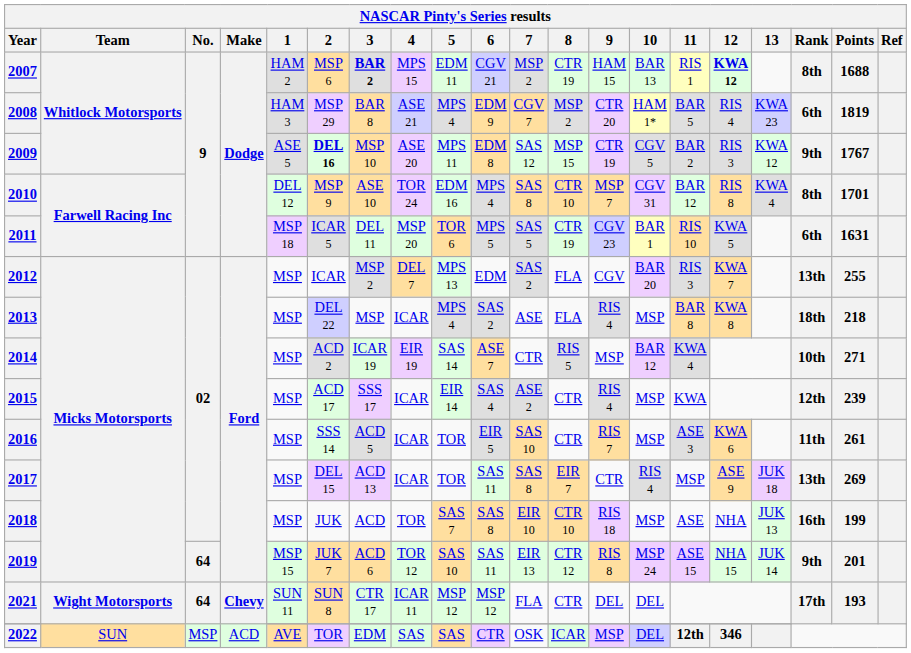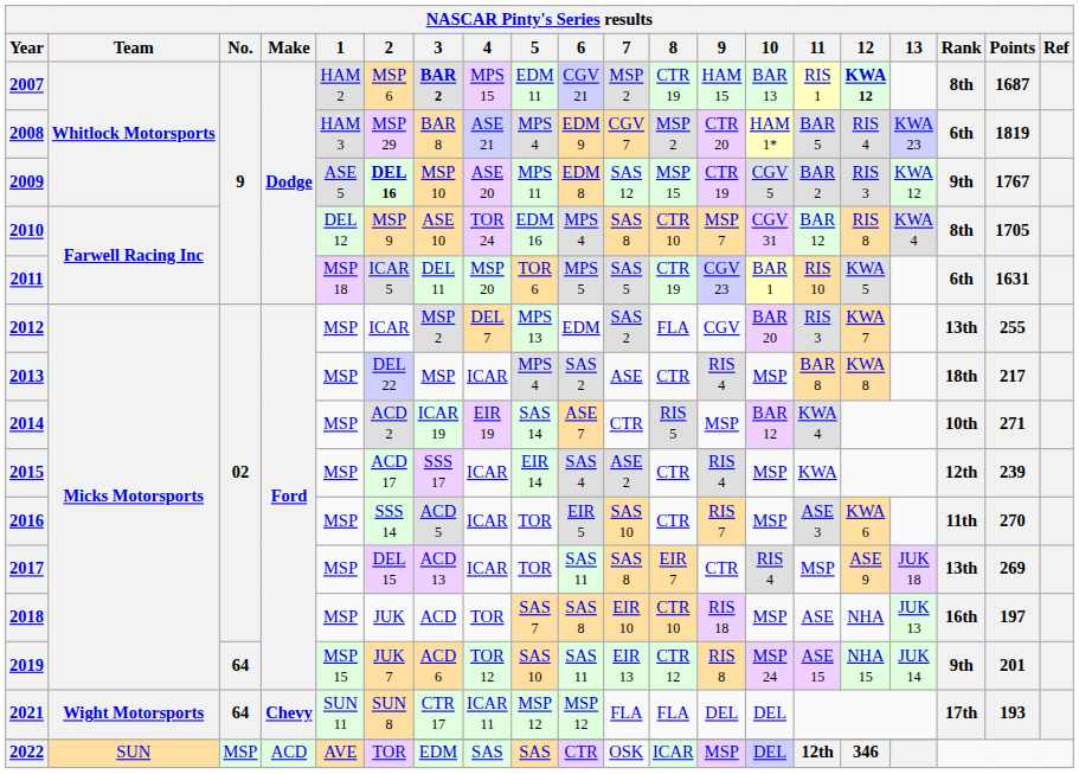 <table class="wikitable" style="text-align:center; font-size:80%">
 <tr>
 <th colspan=45><a href='#'>NASCAR Pinty's Series</a> results</th>
 </tr>
 <tr>
 <th>Year</th>
 <th>Team</th>
 <th>No.</th>
 <th>Make</th>
 <th>1</th>
 <th>2</th>
 <th>3</th>
 <th>4</th>
 <th>5</th>
 <th>6</th>
 <th>7</th>
 <th>8</th>
 <th>9</th>
 <th>10</th>
 <th>11</th>
 <th>12</th>
 <th>13</th>
 <th>Rank</th>
 <th>Points</th>
 <th>Ref</th>
 </tr>
 <tr>
 <th><a href='#'>2007</a></th>
 <th rowspan=3><a href='#'>Whitlock Motorsports</a></th>
 <th rowspan=5>9</th>
 <th rowspan=5><a href='#'>Dodge</a></th>
 <td style="background:#DFDFDF;"><a href='#'>HAM</a><br><small>2</small></td>
 <td style="background:#FFDF9F;"><a href='#'>MSP</a><br><small>6</small></td>
 <td style="background:#DFDFDF;"><strong><a href='#'>BAR</a><br><small>2</small></strong></td>
 <td style="background:#EFCFFF;"><a href='#'>MPS</a><br><small>15</small></td>
 <td style="background:#DFFFDF;"><a href='#'>EDM</a><br><small>11</small></td>
 <td style="background:#CFCFFF;"><a href='#'>CGV</a><br><small>21</small></td>
 <td style="background:#DFDFDF;"><a href='#'>MSP</a><br><small>2</small></td>
 <td style="background:#DFFFDF;"><a href='#'>CTR</a><br><small>19</small></td>
 <td style="background:#DFFFDF;"><a href='#'>HAM</a><br><small>15</small></td>
 <td style="background:#DFFFDF;"><a href='#'>BAR</a><br><small>13</small></td>
 <td style="background:#FFFFBF;"><a href='#'>RIS</a><br><small>1</small></td>
 <td style="background:#DFFFDF;"><strong><a href='#'>KWA</a><br><small>12</small></strong></td>
 <td></td>
 <th>8th</th>
-<th>1688</th>
+<th>1687</th>
 <th></th>
 </tr>
 <tr>
 <th><a href='#'>2008</a></th>
 <td style="background:#DFDFDF;"><a href='#'>HAM</a><br><small>3</small></td>
 <td style="background:#EFCFFF;"><a href='#'>MSP</a><br><small>29</small></td>
 <td style="background:#FFDF9F;"><a href='#'>BAR</a><br><small>8</small></td>
 <td style="background:#CFCFFF;"><a href='#'>ASE</a><br><small>21</small></td>
 <td style="background:#DFDFDF;"><a href='#'>MPS</a><br><small>4</small></td>
 <td style="background:#FFDF9F;"><a href='#'>EDM</a><br><small>9</small></td>
 <td style="background:#FFDF9F;"><a href='#'>CGV</a><br><small>7</small></td>
 <td style="background:#DFDFDF;"><a href='#'>MSP</a><br><small>2</small></td>
 <td style="background:#EFCFFF;"><a href='#'>CTR</a><br><small>20</small></td>
 <td style="background:#FFFFBF;"><a href='#'>HAM</a><br><small>1*</small></td>
 <td style="background:#DFDFDF;"><a href='#'>BAR</a><br><small>5</small></td>
 <td style="background:#DFDFDF;"><a href='#'>RIS</a><br><small>4</small></td>
 <td style="background:#CFCFFF;"><a href='#'>KWA</a><br><small>23</small></td>
 <th>6th</th>
 <th>1819</th>
 <th></th>
 </tr>
 <tr>
 <th><a href='#'>2009</a></th>
 <td style="background:#DFDFDF;"><a href='#'>ASE</a><br><small>5</small></td>
 <td style="background:#DFFFDF;"><strong><a href='#'>DEL</a><br><small>16</small></strong></td>
 <td style="background:#FFDF9F;"><a href='#'>MSP</a><br><small>10</small></td>
 <td style="background:#EFCFFF;"><a href='#'>ASE</a><br><small>20</small></td>
 <td style="background:#DFFFDF;"><a href='#'>MPS</a><br><small>11</small></td>
 <td style="background:#FFDF9F;"><a href='#'>EDM</a><br><small>8</small></td>
 <td style="background:#DFFFDF;"><a href='#'>SAS</a><br><small>12</small></td>
 <td style="background:#DFFFDF;"><a href='#'>MSP</a><br><small>15</small></td>
 <td style="background:#EFCFFF;"><a href='#'>CTR</a><br><small>19</small></td>
 <td style="background:#DFDFDF;"><a href='#'>CGV</a><br><small>5</small></td>
 <td style="background:#DFDFDF;"><a href='#'>BAR</a><br><small>2</small></td>
 <td style="background:#DFDFDF;"><a href='#'>RIS</a><br><small>3</small></td>
 <td style="background:#DFFFDF;"><a href='#'>KWA</a><br><small>12</small></td>
 <th>9th</th>
 <th>1767</th>
 <th></th>
 </tr>
 <tr>
 <th><a href='#'>2010</a></th>
 <th rowspan=2><a href='#'>Farwell Racing Inc</a></th>
 <td style="background:#DFFFDF;"><a href='#'>DEL</a><br><small>12</small></td>
 <td style="background:#FFDF9F;"><a href='#'>MSP</a><br><small>9</small></td>
 <td style="background:#FFDF9F;"><a href='#'>ASE</a><br><small>10</small></td>
 <td style="background:#EFCFFF;"><a href='#'>TOR</a><br><small>24</small></td>
 <td style="background:#DFFFDF;"><a href='#'>EDM</a><br><small>16</small></td>
 <td style="background:#DFDFDF;"><a href='#'>MPS</a><br><small>4</small></td>
 <td style="background:#FFDF9F;"><a href='#'>SAS</a><br><small>8</small></td>
 <td style="background:#FFDF9F;"><a href='#'>CTR</a><br><small>10</small></td>
 <td style="background:#FFDF9F;"><a href='#'>MSP</a><br><small>7</small></td>
 <td style="background:#EFCFFF;"><a href='#'>CGV</a><br><small>31</small></td>
 <td style="background:#DFFFDF;"><a href='#'>BAR</a><br><small>12</small></td>
 <td style="background:#FFDF9F;"><a href='#'>RIS</a><br><small>8</small></td>
 <td style="background:#DFDFDF;"><a href='#'>KWA</a><br><small>4</small></td>
 <th>8th</th>
-<th>1701</th>
+<th>1705</th>
 <th></th>
 </tr>
 <tr>
 <th><a href='#'>2011</a></th>
 <td style="background:#EFCFFF;"><a href='#'>MSP</a><br><small>18</small></td>
 <td style="background:#DFDFDF;"><a href='#'>ICAR</a><br><small>5</small></td>
 <td style="background:#DFFFDF;"><a href='#'>DEL</a><br><small>11</small></td>
 <td style="background:#DFFFDF;"><a href='#'>MSP</a><br><small>20</small></td>
 <td style="background:#FFDF9F;"><a href='#'>TOR</a><br><small>6</small></td>
 <td style="background:#DFDFDF;"><a href='#'>MPS</a><br><small>5</small></td>
 <td style="background:#DFDFDF;"><a href='#'>SAS</a><br><small>5</small></td>
 <td style="background:#DFFFDF;"><a href='#'>CTR</a><br><small>19</small></td>
 <td style="background:#CFCFFF;"><a href='#'>CGV</a><br><small>23</small></td>
 <td style="background:#FFFFBF;"><a href='#'>BAR</a><br><small>1</small></td>
 <td style="background:#FFDF9F;"><a href='#'>RIS</a><br><small>10</small></td>
 <td style="background:#DFDFDF;"><a href='#'>KWA</a><br><small>5</small></td>
 <td></td>
 <th>6th</th>
 <th>1631</th>
 <th></th>
 </tr>
 <tr>
 <th><a href='#'>2012</a></th>
 <th rowspan=8><a href='#'>Micks Motorsports</a></th>
 <th rowspan=7>02</th>
 <th rowspan=8><a href='#'>Ford</a></th>
 <td><a href='#'>MSP</a></td>
 <td><a href='#'>ICAR</a></td>
 <td style="background:#DFDFDF;"><a href='#'>MSP</a><br><small>2</small></td>
 <td style="background:#FFDF9F;"><a href='#'>DEL</a><br><small>7</small></td>
 <td style="background:#DFFFDF;"><a href='#'>MPS</a><br><small>13</small></td>
 <td><a href='#'>EDM</a></td>
 <td style="background:#DFDFDF;"><a href='#'>SAS</a><br><small>2</small></td>
 <td><a href='#'>FLA</a></td>
 <td><a href='#'>CGV</a></td>
 <td style="background:#EFCFFF;"><a href='#'>BAR</a><br><small>20</small></td>
 <td style="background:#DFDFDF;"><a href='#'>RIS</a><br><small>3</small></td>
 <td style="background:#FFDF9F;"><a href='#'>KWA</a><br><small>7</small></td>
 <td></td>
 <th>13th</th>
 <th>255</th>
 <th></th>
 </tr>
 <tr>
 <th><a href='#'>2013</a></th>
 <td><a href='#'>MSP</a></td>
 <td style="background:#CFCFFF;"><a href='#'>DEL</a><br><small>22</small></td>
 <td><a href='#'>MSP</a></td>
 <td><a href='#'>ICAR</a></td>
 <td style="background:#DFDFDF;"><a href='#'>MPS</a><br><small>4</small></td>
 <td style="background:#DFDFDF;"><a href='#'>SAS</a><br><small>2</small></td>
 <td><a href='#'>ASE</a></td>
-<td><a href='#'>FLA</a></td>
+<td><a href='#'>CTR</a></td>
 <td style="background:#DFDFDF;"><a href='#'>RIS</a><br><small>4</small></td>
 <td><a href='#'>MSP</a></td>
 <td style="background:#FFDF9F;"><a href='#'>BAR</a><br><small>8</small></td>
 <td style="background:#FFDF9F;"><a href='#'>KWA</a><br><small>8</small></td>
 <td></td>
 <th>18th</th>
-<th>218</th>
+<th>217</th>
 <th></th>
 </tr>
 <tr>
 <th><a href='#'>2014</a></th>
 <td><a href='#'>MSP</a></td>
 <td style="background:#DFDFDF;"><a href='#'>ACD</a><br><small>2</small></td>
 <td style="background:#DFFFDF;"><a href='#'>ICAR</a><br><small>19</small></td>
 <td style="background:#EFCFFF;"><a href='#'>EIR</a><br><small>19</small></td>
 <td style="background:#DFFFDF;"><a href='#'>SAS</a><br><small>14</small></td>
 <td style="background:#FFDF9F;"><a href='#'>ASE</a><br><small>7</small></td>
 <td><a href='#'>CTR</a></td>
 <td style="background:#DFDFDF;"><a href='#'>RIS</a><br><small>5</small></td>
 <td><a href='#'>MSP</a></td>
 <td style="background:#EFCFFF;"><a href='#'>BAR</a><br><small>12</small></td>
 <td style="background:#DFDFDF;"><a href='#'>KWA</a><br><small>4</small></td>
 <td colspan=2></td>
 <th>10th</th>
 <th>271</th>
 <th></th>
 </tr>
 <tr>
 <th><a href='#'>2015</a></th>
 <td><a href='#'>MSP</a></td>
 <td style="background:#DFFFDF;"><a href='#'>ACD</a><br><small>17</small></td>
 <td style="background:#EFCFFF;"><a href='#'>SSS</a><br><small>17</small></td>
 <td><a href='#'>ICAR</a></td>
 <td style="background:#DFFFDF;"><a href='#'>EIR</a><br><small>14</small></td>
 <td style="background:#DFDFDF;"><a href='#'>SAS</a><br><small>4</small></td>
 <td style="background:#DFDFDF;"><a href='#'>ASE</a><br><small>2</small></td>
 <td><a href='#'>CTR</a></td>
 <td style="background:#DFDFDF;"><a href='#'>RIS</a><br><small>4</small></td>
 <td><a href='#'>MSP</a></td>
 <td><a href='#'>KWA</a></td>
 <td colspan=2></td>
 <th>12th</th>
 <th>239</th>
 <th></th>
 </tr>
 <tr>
 <th><a href='#'>2016</a></th>
 <td><a href='#'>MSP</a></td>
 <td style="background:#DFFFDF;"><a href='#'>SSS</a><br><small>14</small></td>
 <td style="background:#DFDFDF;"><a href='#'>ACD</a><br><small>5</small></td>
 <td><a href='#'>ICAR</a></td>
 <td><a href='#'>TOR</a></td>
 <td style="background:#DFDFDF;"><a href='#'>EIR</a><br><small>5</small></td>
 <td style="background:#FFDF9F;"><a href='#'>SAS</a><br><small>10</small></td>
 <td><a href='#'>CTR</a></td>
 <td style="background:#FFDF9F;"><a href='#'>RIS</a><br><small>7</small></td>
 <td><a href='#'>MSP</a></td>
 <td style="background:#DFDFDF;"><a href='#'>ASE</a><br><small>3</small></td>
 <td style="background:#FFDF9F;"><a href='#'>KWA</a><br><small>6</small></td>
 <td></td>
 <th>11th</th>
-<th>261</th>
+<th>270</th>
 <th></th>
 </tr>
 <tr>
 <th><a href='#'>2017</a></th>
 <td><a href='#'>MSP</a></td>
 <td style="background:#EFCFFF;"><a href='#'>DEL</a><br><small>15</small></td>
 <td style="background:#EFCFFF;"><a href='#'>ACD</a><br><small>13</small></td>
 <td><a href='#'>ICAR</a></td>
 <td><a href='#'>TOR</a></td>
 <td style="background:#DFFFDF;"><a href='#'>SAS</a><br><small>11</small></td>
 <td style="background:#FFDF9F;"><a href='#'>SAS</a><br><small>8</small></td>
 <td style="background:#FFDF9F;"><a href='#'>EIR</a><br><small>7</small></td>
 <td><a href='#'>CTR</a></td>
 <td style="background:#DFDFDF;"><a href='#'>RIS</a><br><small>4</small></td>
 <td><a href='#'>MSP</a></td>
 <td style="background:#FFDF9F;"><a href='#'>ASE</a><br><small>9</small></td>
 <td style="background:#EFCFFF;"><a href='#'>JUK</a><br><small>18</small></td>
 <th>13th</th>
 <th>269</th>
 <th></th>
 </tr>
 <tr>
 <th><a href='#'>2018</a></th>
 <td><a href='#'>MSP</a></td>
 <td><a href='#'>JUK</a></td>
 <td><a href='#'>ACD</a></td>
 <td><a href='#'>TOR</a></td>
 <td style="background:#FFDF9F;"><a href='#'>SAS</a><br><small>7</small></td>
 <td style="background:#FFDF9F;"><a href='#'>SAS</a><br><small>8</small></td>
 <td style="background:#FFDF9F;"><a href='#'>EIR</a><br><small>10</small></td>
 <td style="background:#FFDF9F;"><a href='#'>CTR</a><br><small>10</small></td>
 <td style="background:#EFCFFF;"><a href='#'>RIS</a><br><small>18</small></td>
 <td><a href='#'>MSP</a></td>
 <td><a href='#'>ASE</a></td>
 <td><a href='#'>NHA</a></td>
 <td style="background:#DFFFDF;"><a href='#'>JUK</a><br><small>13</small></td>
 <th>16th</th>
-<th>199</th>
+<th>197</th>
 <th></th>
 </tr>
 <tr>
 <th><a href='#'>2019</a></th>
 <th>64</th>
 <td style="background:#DFFFDF;"><a href='#'>MSP</a><br><small>15</small></td>
 <td style="background:#FFDF9F;"><a href='#'>JUK</a><br><small>7</small></td>
 <td style="background:#FFDF9F;"><a href='#'>ACD</a><br><small>6</small></td>
 <td style="background:#DFFFDF;"><a href='#'>TOR</a><br><small>12</small></td>
 <td style="background:#FFDF9F;"><a href='#'>SAS</a><br><small>10</small></td>
 <td style="background:#DFFFDF;"><a href='#'>SAS</a><br><small>11</small></td>
 <td style="background:#DFFFDF;"><a href='#'>EIR</a><br><small>13</small></td>
 <td style="background:#DFFFDF;"><a href='#'>CTR</a><br><small>12</small></td>
 <td style="background:#FFDF9F;"><a href='#'>RIS</a><br><small>8</small></td>
 <td style="background:#EFCFFF;"><a href='#'>MSP</a><br><small>24</small></td>
 <td style="background:#EFCFFF;"><a href='#'>ASE</a><br><small>15</small></td>
 <td style="background:#DFFFDF;"><a href='#'>NHA</a><br><small>15</small></td>
 <td style="background:#DFFFDF;"><a href='#'>JUK</a><br><small>14</small></td>
 <th>9th</th>
 <th>201</th>
 <th></th>
 </tr>
 <tr>
 <th><a href='#'>2021</a></th>
 <th rowspan=2><a href='#'>Wight Motorsports</a></th>
 <th rowspan=2>64</th>
 <th rowspan=2><a href='#'>Chevy</a></th>
 <td style="background:#DFFFDF;"><a href='#'>SUN</a><br><small>11</small></td>
 <td style="background:#FFDF9F;"><a href='#'>SUN</a><br><small>8</small></td>
 <td style="background:#DFFFDF;"><a href='#'>CTR</a><br><small>17</small></td>
 <td style="background:#DFFFDF;"><a href='#'>ICAR</a><br><small>11</small></td>
 <td style="background:#DFFFDF;"><a href='#'>MSP</a><br><small>12</small></td>
 <td style="background:#DFFFDF;"><a href='#'>MSP</a><br><small>12</small></td>
 <td><a href='#'>FLA</a></td>
-<td><a href='#'>CTR</a></td>
+<td><a href='#'>FLA</a></td>
 <td><a href='#'>DEL</a></td>
 <td><a href='#'>DEL</a></td>
 <td colspan=3></td>
 <th>17th</th>
 <th>193</th>
 <th></th>
 </tr>
 <tr>
 </tr>
 <tr>
 <th><a href='#'>2022</a></th>
 <td style="background:#FFDF9F;"><a href='#'>SUN</a><br></td>
 <td style="background:#DFFFDF;"><a href='#'>MSP</a><br></td>
 <td style="background:#DFFFDF;"><a href='#'>ACD</a><br></td>
 <td style="background:#FFDF9F;"><a href='#'>AVE</a><br></td>
 <td style="background:#EFCFFF;"><a href='#'>TOR</a><br></td>
 <td style="background:#DFFFDF;"><a href='#'>EDM</a><br></td>
 <td style="background:#DFFFDF;"><a href='#'>SAS</a><br></td>
 <td style="background:#FFDF9F;"><a href='#'>SAS</a><br></td>
 <td style="background:#EFCFFF;"><a href='#'>CTR</a><br></td>
 <td><a href='#'>OSK</a></td>
 <td style="background:#DFFFDF;"><a href='#'>ICAR</a><br></td>
 <td style="background:#EFCFFF;"><a href='#'>MSP</a><br></td>
 <td style="background:#CFCFFF;"><a href='#'>DEL</a><br></td>
 <th>12th</th>
 <th>346</th>
 <th></th>
 </tr>
 </table>
